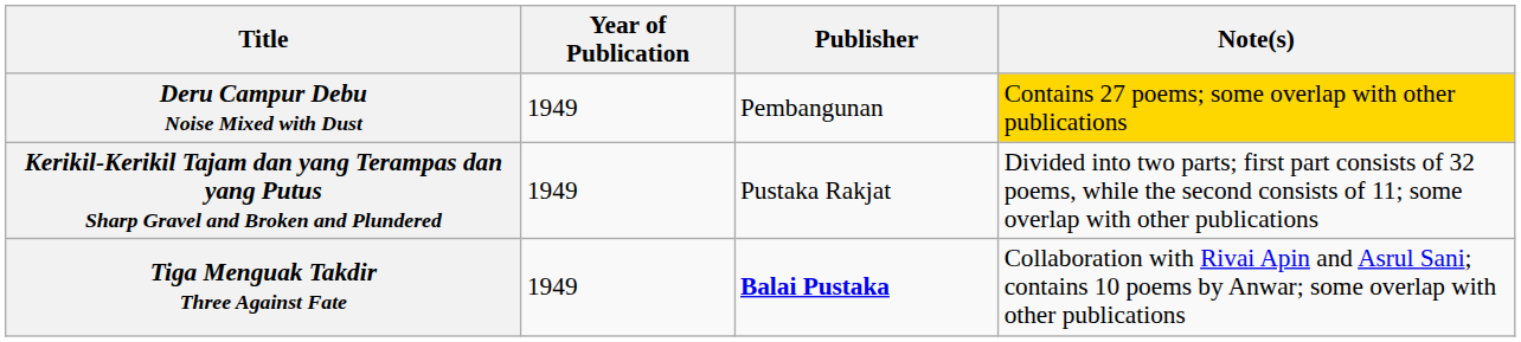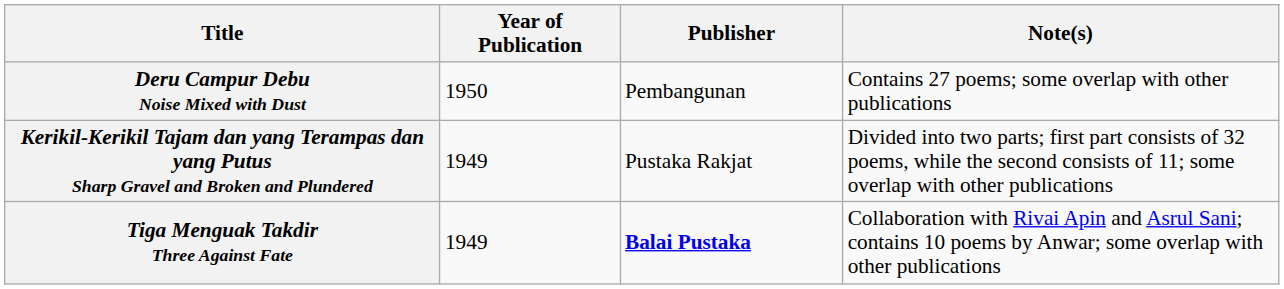 <table class="wikitable plainrowheaders sortable" style="margin-right: 0;">
 <tr>
 <th scope="col"  style="width:20em;">Title</th>
 <th scope="col"  style="width:8em;">Year of Publication</th>
 <th scope="col"  style="width:10em;">Publisher</th>
 <th scope="col"  style="width:20em;" class="unsortable">Note(s)</th>
 </tr>
 <tr>
 <th scope="row"><em>Deru Campur Debu</em><br><small><em>Noise Mixed with Dust</em></small></th>
-<td>1949</td>
+<td>1950</td>
 <td>Pembangunan</td>
-<td style="background: gold;">Contains 27 poems; some overlap with other publications</td>
+<td>Contains 27 poems; some overlap with other publications</td>
 </tr>
 <tr>
 <th scope="row"><em>Kerikil-Kerikil Tajam dan yang Terampas dan yang Putus</em><br><small><em>Sharp Gravel and Broken and Plundered</em></small></th>
 <td>1949</td>
 <td>Pustaka Rakjat</td>
 <td>Divided into two parts; first part consists of 32 poems, while the second consists of 11; some overlap with other publications</td>
 </tr>
 <tr>
 <th scope="row"><em>Tiga Menguak Takdir</em><br><small><em>Three Against Fate</em></small></th>
 <td>1949</td>
 <td><strong><a href='#'>Balai Pustaka</a></strong></td>
 <td>Collaboration with <a href='#'>Rivai Apin</a> and <a href='#'>Asrul Sani</a>; contains 10 poems by Anwar; some overlap with other publications</td>
 </tr>
 </table>
